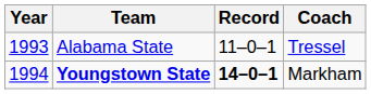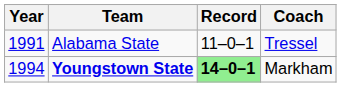 <table class="wikitable">
 <tr>
 <th>Year</th>
 <th>Team</th>
 <th>Record</th>
 <th>Coach</th>
 </tr>
 <tr>
-<td><a href='#'>1993</a></td>
+<td><a href='#'>1991</a></td>
 <td><a href='#'>Alabama State</a></td>
 <td>11–0–1</td>
 <td><a href='#'>Tressel</a></td>
 </tr>
 <tr>
 <td><a href='#'>1994</a></td>
 <td><strong><a href='#'>Youngstown State</a></strong></td>
-<td><strong>14–0–1</strong></td>
+<td style="background: lightgreen;"><strong>14–0–1</strong></td>
 <td>Markham</td>
 </tr>
 </table>
